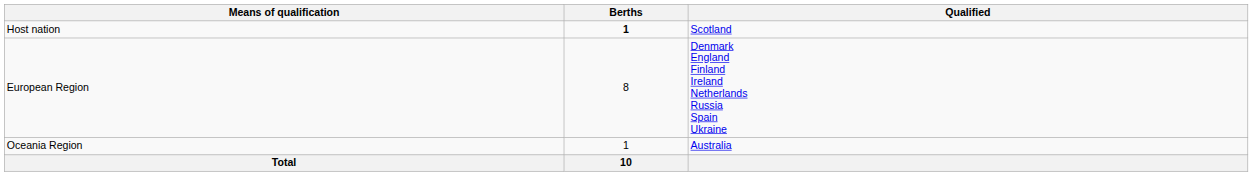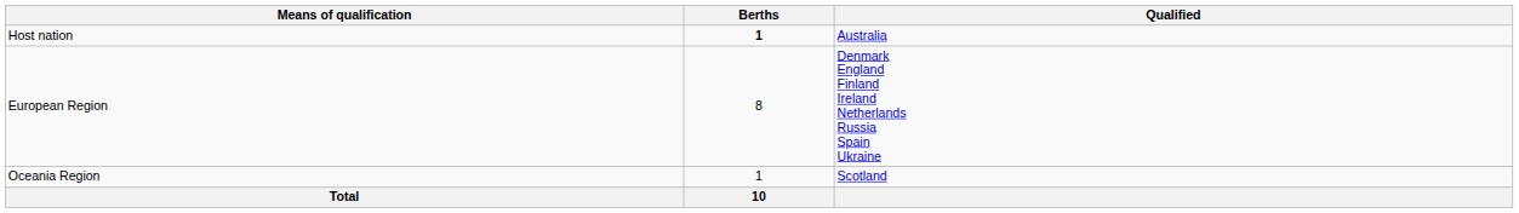 <table class="wikitable" style="width:95%">
 <tr>
 <th width=45%>Means of qualification</th>
 <th width=10%>Berths</th>
 <th width=45%>Qualified</th>
 </tr>
 <tr>
 <td>Host nation</td>
 <td align=center><strong>1</strong></td>
-<td> <a href='#'>Scotland</a></td>
+<td> <a href='#'>Australia</a></td>
 </tr>
 <tr>
 <td>European Region</td>
 <td align=center>8</td>
 <td> <a href='#'>Denmark</a><br> <a href='#'>England</a><br> <a href='#'>Finland</a><br> <a href='#'>Ireland</a><br> <a href='#'>Netherlands</a><br> <a href='#'>Russia</a><br> <a href='#'>Spain</a><br> <a href='#'>Ukraine</a></td>
 </tr>
 <tr>
 <td>Oceania Region</td>
 <td align=center>1</td>
-<td> <a href='#'>Australia</a></td>
+<td> <a href='#'>Scotland</a></td>
 </tr>
 <tr>
 <th>Total</th>
 <th>10</th>
 <th></th>
 </tr>
 </table>
